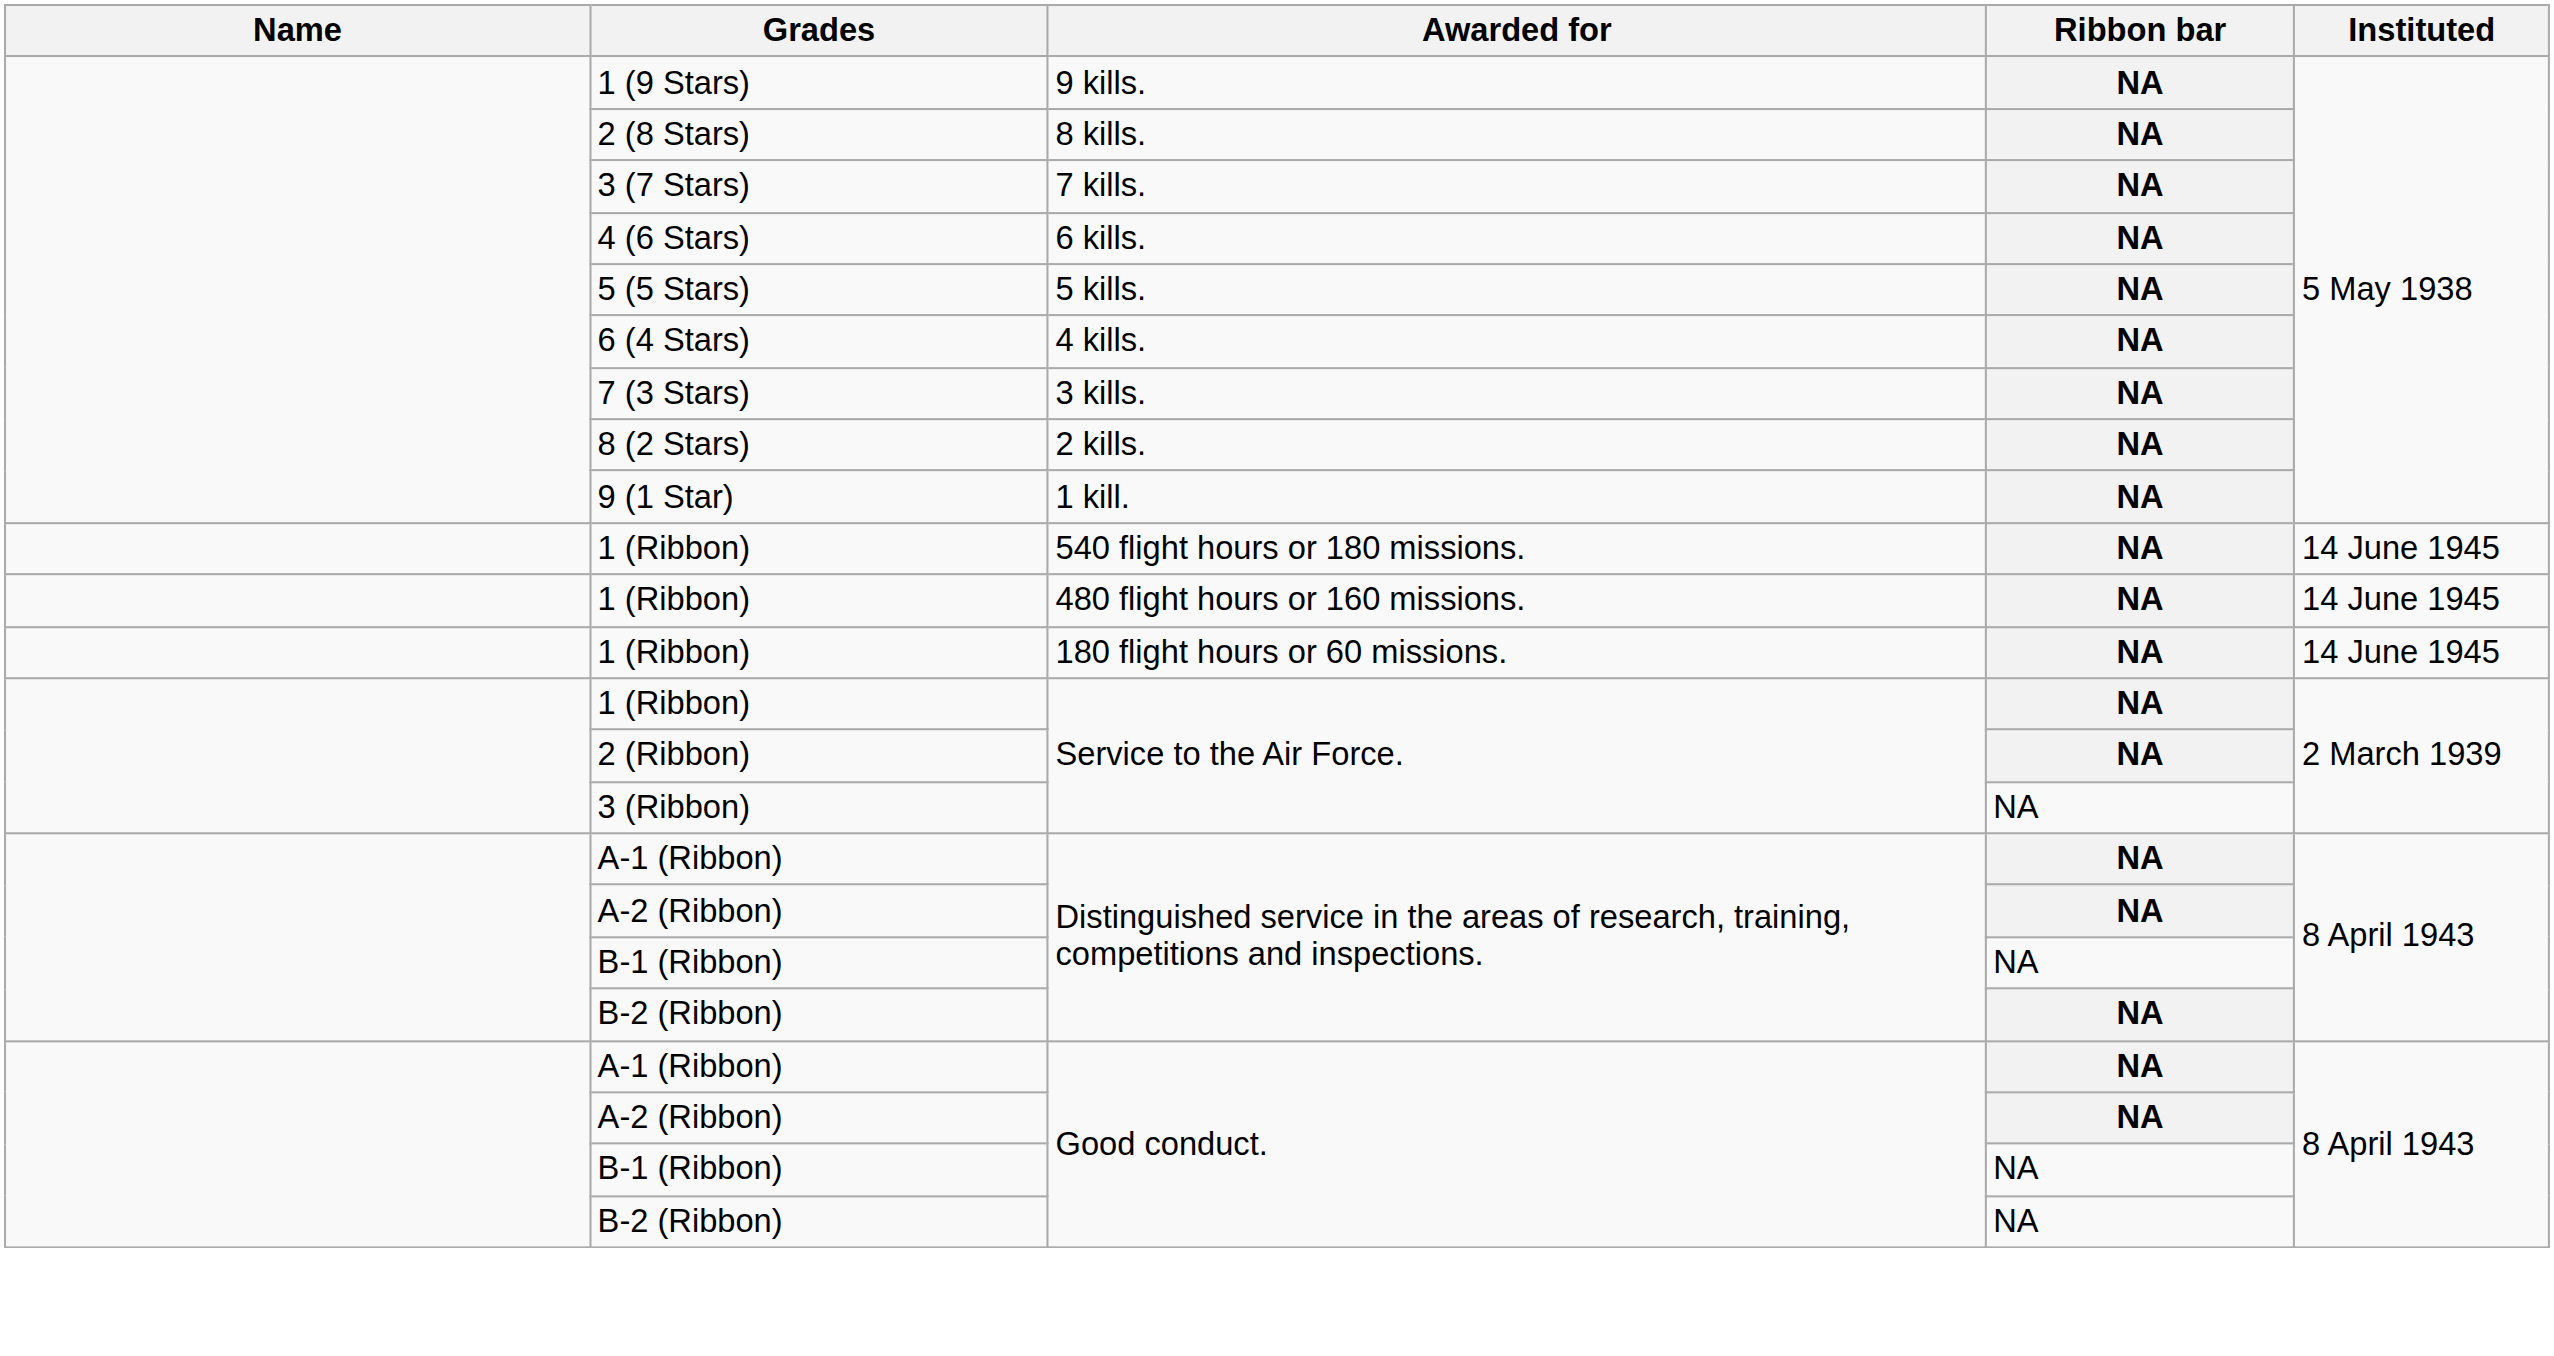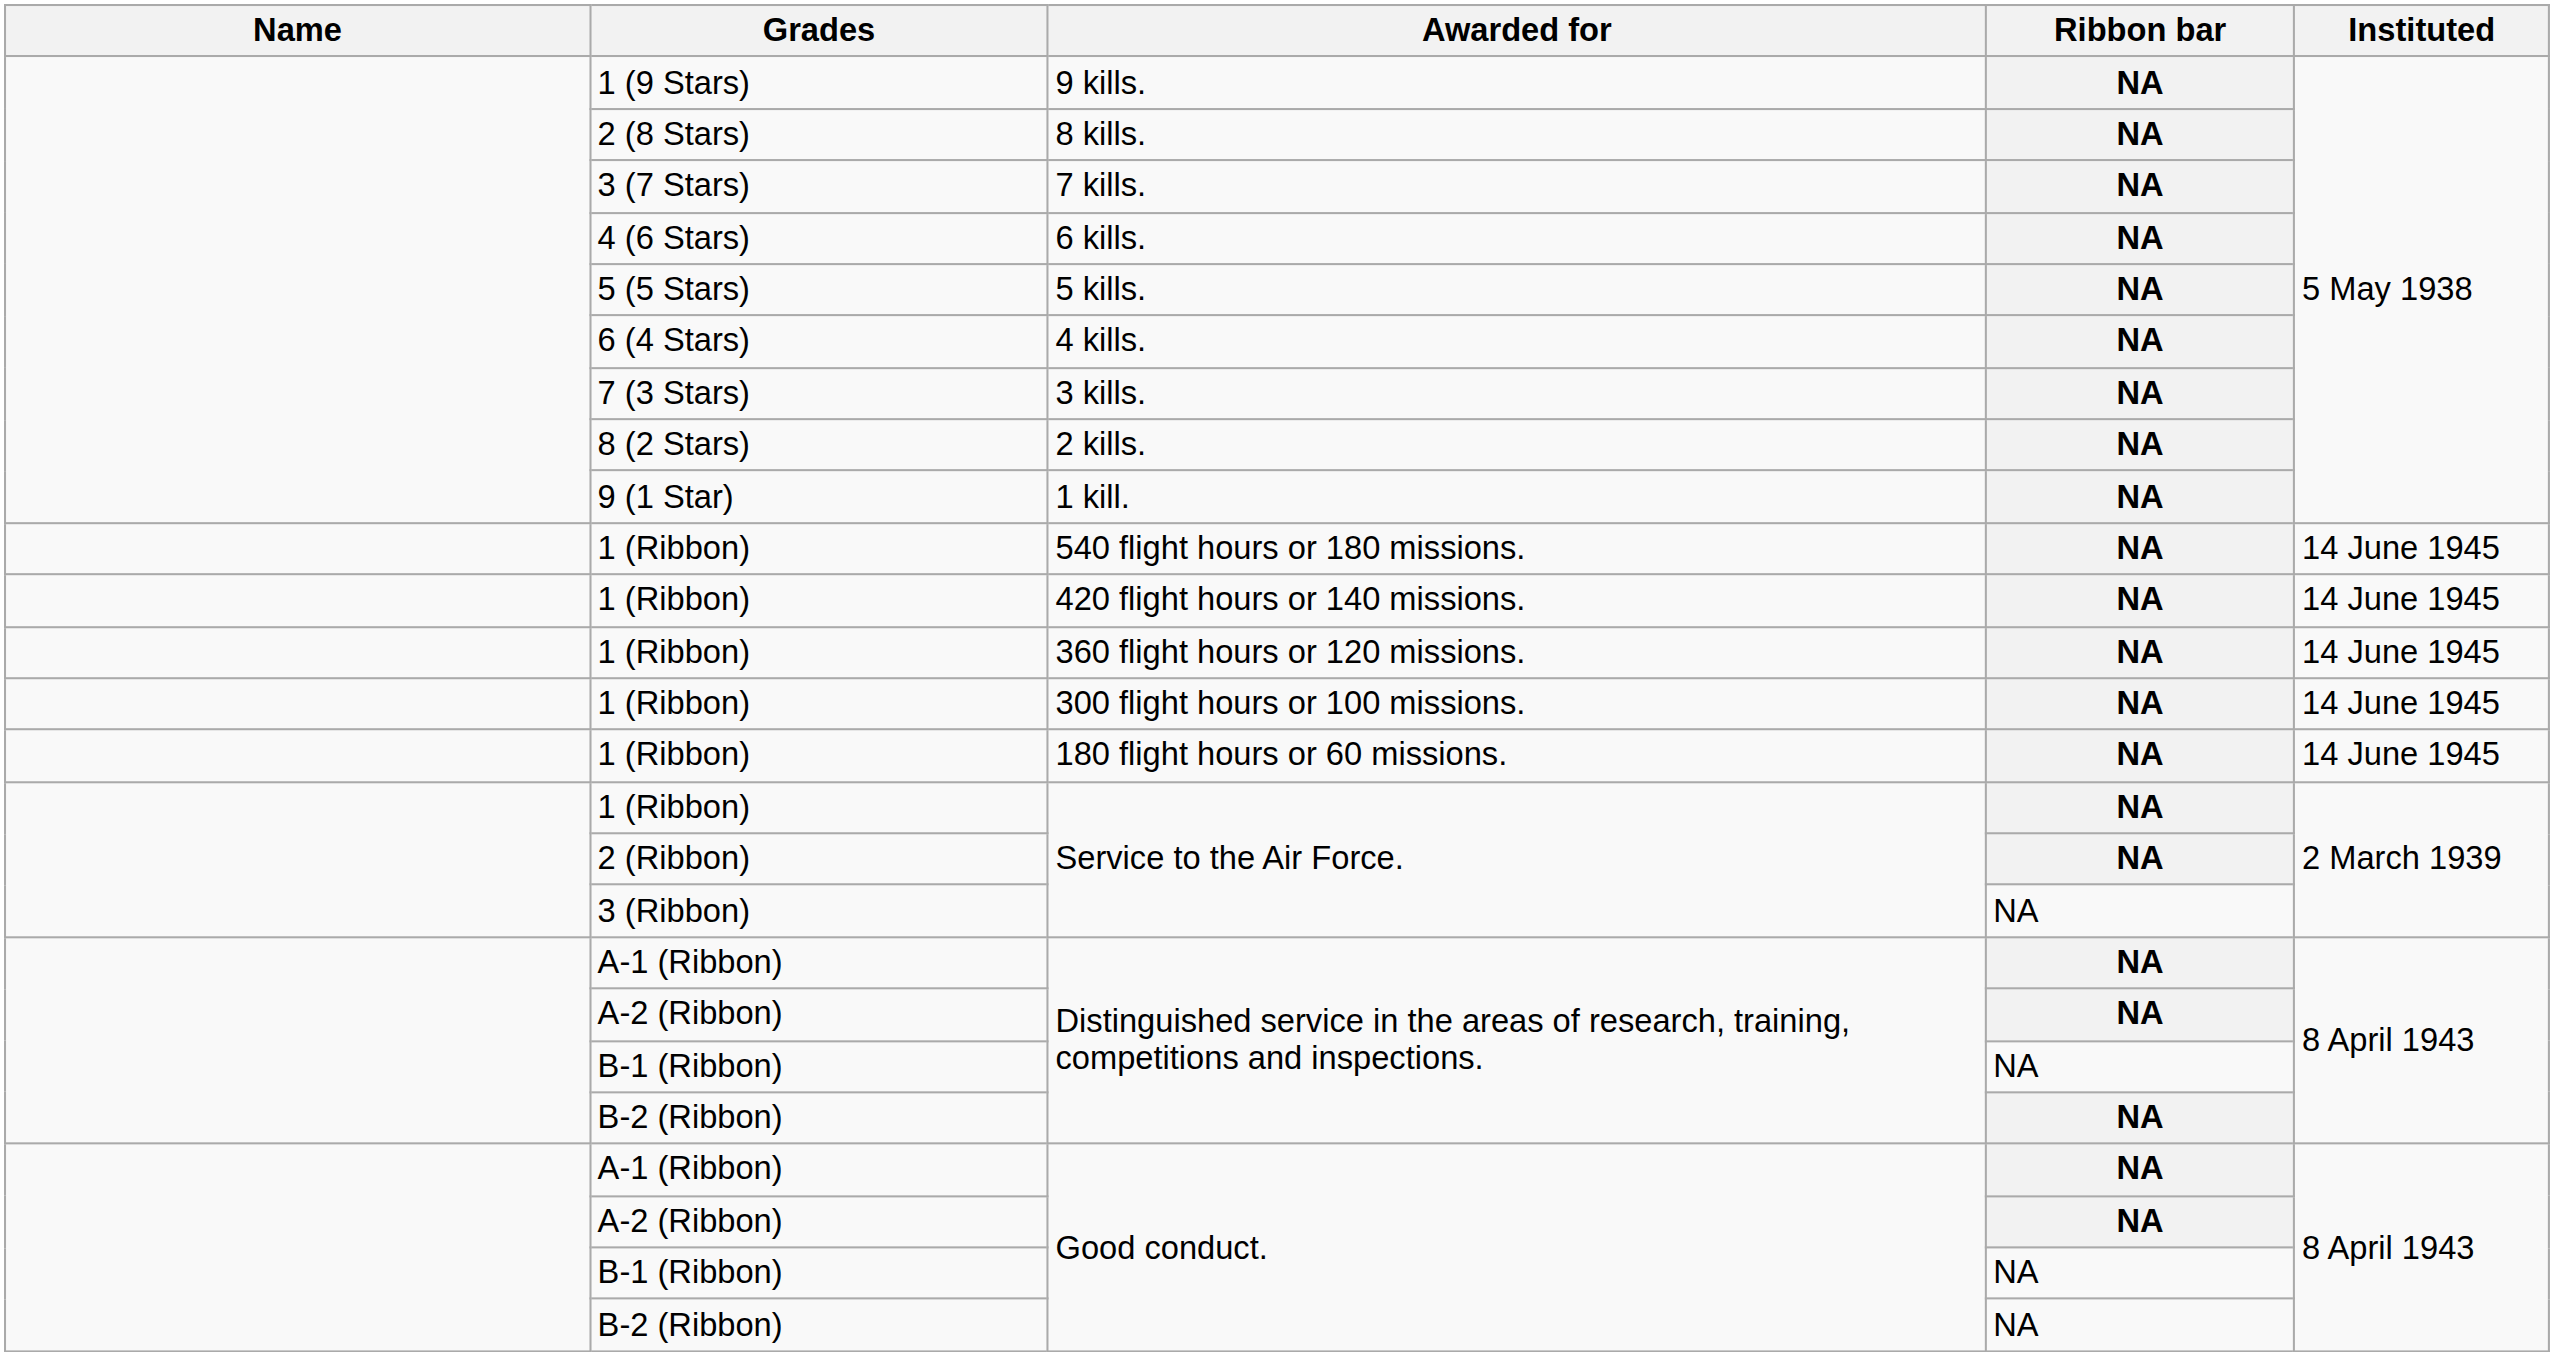 <table class="wikitable">
 <tr>
 <th width="23%">Name</th>
 <th width="18%">Grades</th>
 <th>Awarded for</th>
 <th width="144px">Ribbon bar</th>
 <th width="10%">Instituted</th>
 </tr>
 <tr>
 <td rowspan=9></td>
 <td>1 (9 Stars)</td>
 <td>9 kills.</td>
 <th>NA</th>
 <td rowspan=9>5 May 1938</td>
 </tr>
 <tr>
 <td>2 (8 Stars)</td>
 <td>8 kills.</td>
 <th>NA</th>
 </tr>
 <tr>
 <td>3 (7 Stars)</td>
 <td>7 kills.</td>
 <th>NA</th>
 </tr>
 <tr>
 <td>4 (6 Stars)</td>
 <td>6 kills.</td>
 <th>NA</th>
 </tr>
 <tr>
 <td>5 (5 Stars)</td>
 <td>5 kills.</td>
 <th>NA</th>
 </tr>
 <tr>
 <td>6 (4 Stars)</td>
 <td>4 kills.</td>
 <th>NA</th>
 </tr>
 <tr>
 <td>7 (3 Stars)</td>
 <td>3 kills.</td>
 <th>NA</th>
 </tr>
 <tr>
 <td>8 (2 Stars)</td>
 <td>2 kills.</td>
 <th>NA</th>
 </tr>
 <tr>
 <td>9 (1 Star)</td>
 <td>1 kill.</td>
 <th>NA</th>
 </tr>
 <tr>
 <td></td>
 <td>1 (Ribbon)</td>
 <td>540 flight hours or 180 missions.</td>
 <th>NA</th>
 <td>14 June 1945</td>
 </tr>
 <tr>
 <td></td>
 <td>1 (Ribbon)</td>
-<td>480 flight hours or 160 missions.</td>
+<td>420 flight hours or 140 missions.</td>
+<th>NA</th>
+<td>14 June 1945</td>
+</tr>
+<tr>
+<td></td>
+<td>1 (Ribbon)</td>
+<td>360 flight hours or 120 missions.</td>
+<th>NA</th>
+<td>14 June 1945</td>
+</tr>
+<tr>
+<td></td>
+<td>1 (Ribbon)</td>
+<td>300 flight hours or 100 missions.</td>
 <th>NA</th>
 <td>14 June 1945</td>
 </tr>
 <tr>
 <td></td>
 <td>1 (Ribbon)</td>
 <td>180 flight hours or 60 missions.</td>
 <th>NA</th>
 <td>14 June 1945</td>
 </tr>
 <tr>
 <td rowspan=3></td>
 <td>1 (Ribbon)</td>
 <td rowspan=3>Service to the Air Force.</td>
 <th>NA</th>
 <td rowspan=3>2 March 1939</td>
 </tr>
 <tr>
 <td>2 (Ribbon)</td>
 <th>NA</th>
 </tr>
 <tr>
 <td>3 (Ribbon)</td>
 <td>NA</td>
 </tr>
 <tr>
 <td rowspan=4></td>
 <td>A-1 (Ribbon)</td>
 <td rowspan=4>Distinguished service in the areas of research, training, competitions and inspections.</td>
 <th>NA</th>
 <td rowspan=4>8 April 1943</td>
 </tr>
 <tr>
 <td>A-2 (Ribbon)</td>
 <th>NA</th>
 </tr>
 <tr>
 <td>B-1 (Ribbon)</td>
 <td>NA</td>
 </tr>
 <tr>
 <td>B-2 (Ribbon)</td>
 <th>NA</th>
 </tr>
 <tr>
 <td rowspan=4></td>
 <td>A-1 (Ribbon)</td>
 <td rowspan=4>Good conduct.</td>
 <th>NA</th>
 <td rowspan=4>8 April 1943</td>
 </tr>
 <tr>
 <td>A-2 (Ribbon)</td>
 <th>NA</th>
 </tr>
 <tr>
 <td>B-1 (Ribbon)</td>
 <td>NA</td>
 </tr>
 <tr>
 <td>B-2 (Ribbon)</td>
 <td>NA</td>
 </tr>
 </table>
